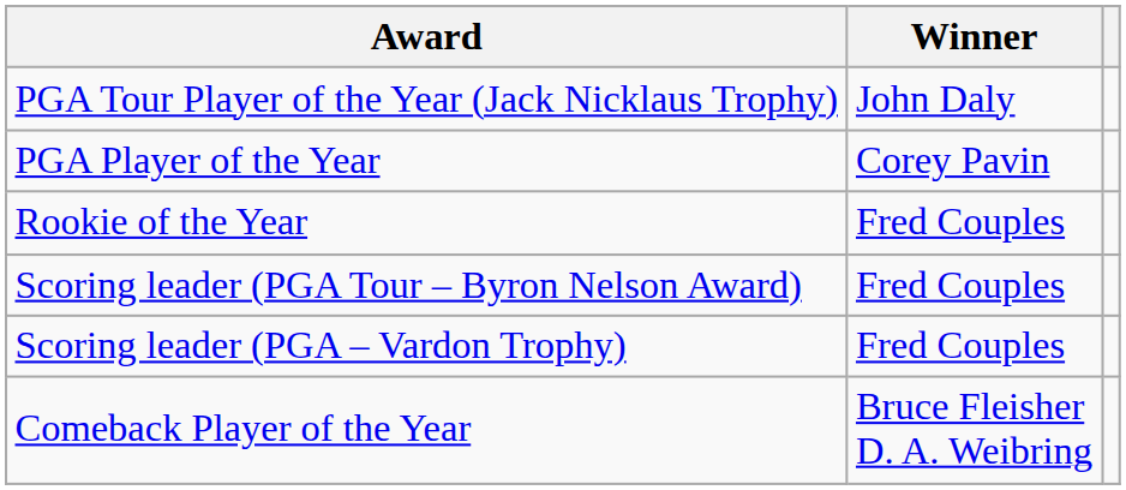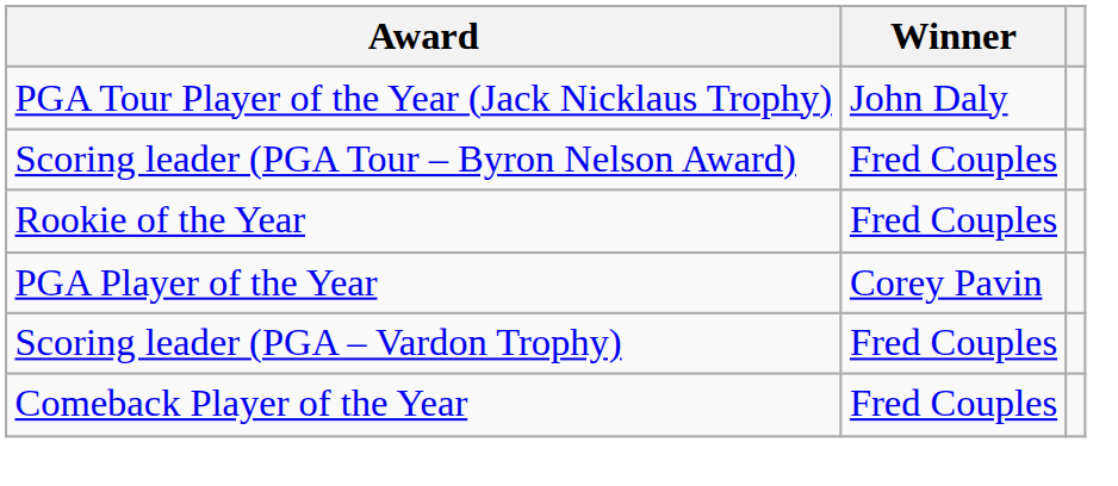 <table class="wikitable">
 <tr>
 <th>Award</th>
 <th>Winner</th>
 <th></th>
 </tr>
 <tr>
 <td><a href='#'>PGA Tour Player of the Year (Jack Nicklaus Trophy)</a></td>
 <td> <a href='#'>John Daly</a></td>
 <td></td>
 </tr>
 <tr>
-<td><a href='#'>PGA Player of the Year</a></td>
-<td> <a href='#'>Corey Pavin</a></td>
+<td><a href='#'>Scoring leader (PGA Tour – Byron Nelson Award)</a></td>
+<td> <a href='#'>Fred Couples</a></td>
 <td></td>
 </tr>
 <tr>
 <td><a href='#'>Rookie of the Year</a></td>
 <td> <a href='#'>Fred Couples</a></td>
 <td></td>
 </tr>
 <tr>
-<td><a href='#'>Scoring leader (PGA Tour – Byron Nelson Award)</a></td>
-<td> <a href='#'>Fred Couples</a></td>
+<td><a href='#'>PGA Player of the Year</a></td>
+<td> <a href='#'>Corey Pavin</a></td>
 <td></td>
 </tr>
 <tr>
 <td><a href='#'>Scoring leader (PGA – Vardon Trophy)</a></td>
 <td> <a href='#'>Fred Couples</a></td>
 <td></td>
 </tr>
 <tr>
 <td><a href='#'>Comeback Player of the Year</a></td>
-<td> <a href='#'>Bruce Fleisher</a><br> <a href='#'>D. A. Weibring</a></td>
+<td> <a href='#'>Fred Couples</a></td>
 <td></td>
 </tr>
 </table>
